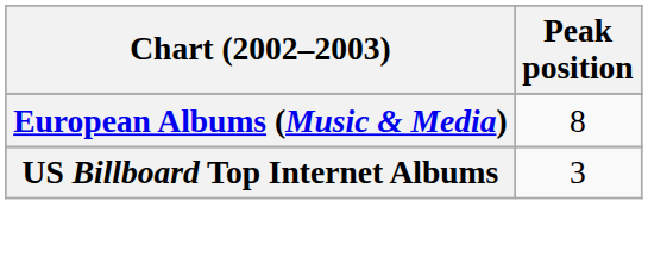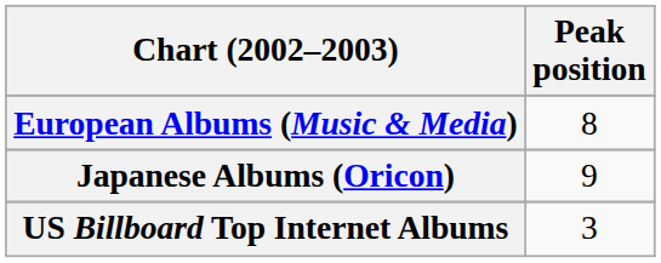 <table class="wikitable sortable plainrowheaders" style="text-align:center;">
 <tr>
 <th>Chart (2002–2003)</th>
 <th>Peak<br>position</th>
 </tr>
 <tr>
 </tr>
 <tr>
 </tr>
 <tr>
 </tr>
 <tr>
 </tr>
 <tr>
 </tr>
 <tr>
 </tr>
 <tr>
 </tr>
 <tr>
 <th scope="row"><a href='#'>European Albums</a> (<em><a href='#'>Music & Media</a></em>)</th>
 <td style="text-align:center;">8</td>
 </tr>
 <tr>
 </tr>
 <tr>
 </tr>
 <tr>
 </tr>
 <tr>
 </tr>
 <tr>
 </tr>
 <tr>
+<th scope="row">Japanese Albums (<a href='#'>Oricon</a>)</th>
+<td style="text-align:center;">9</td>
+</tr>
+<tr>
 </tr>
 <tr>
 </tr>
 <tr>
 </tr>
 <tr>
 </tr>
 <tr>
 </tr>
 <tr>
 </tr>
 <tr>
 </tr>
 <tr>
 <th scope="row">US <em>Billboard</em> Top Internet Albums</th>
 <td style="text-align:center;">3</td>
 </tr>
 </table>
